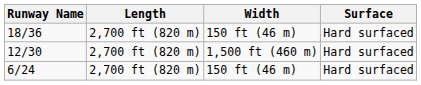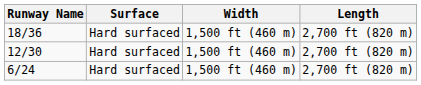 <table class="wikitable">
 <tr>
 <th>Runway Name</th>
+<th>Surface</th>
+<th>Width</th>
 <th>Length</th>
-<th>Width</th>
-<th>Surface</th>
 </tr>
 <tr>
 <td>18/36</td>
+<td>Hard surfaced</td>
+<td>1,500 ft (460 m)</td>
 <td>2,700 ft (820 m)</td>
-<td>150 ft (46 m)</td>
-<td>Hard surfaced</td>
 </tr>
 <tr>
 <td>12/30</td>
+<td>Hard surfaced</td>
+<td>1,500 ft (460 m)</td>
 <td>2,700 ft (820 m)</td>
-<td>1,500 ft (460 m)</td>
-<td>Hard surfaced</td>
 </tr>
 <tr>
 <td>6/24</td>
+<td>Hard surfaced</td>
+<td>1,500 ft (460 m)</td>
 <td>2,700 ft (820 m)</td>
-<td>150 ft (46 m)</td>
-<td>Hard surfaced</td>
 </tr>
 </table>
